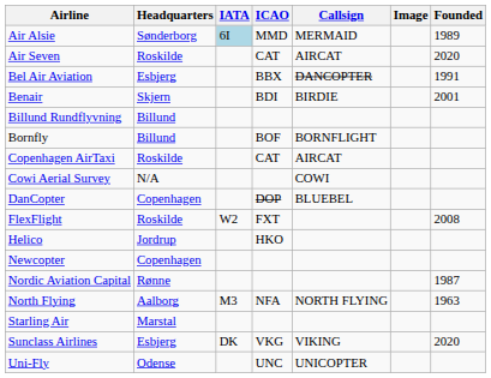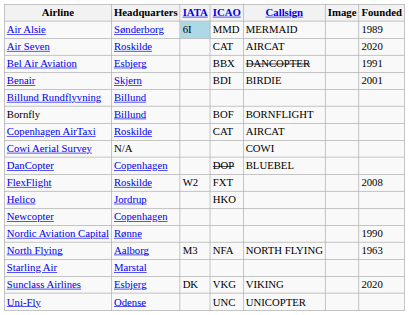 <table class="wikitable sortable">
 <tr valign="middle">
 <th>Airline</th>
 <th>Headquarters</th>
 <th><a href='#'>IATA</a></th>
 <th><a href='#'>ICAO</a></th>
 <th><a href='#'>Callsign</a></th>
 <th>Image</th>
 <th>Founded</th>
 </tr>
 <tr>
 <td><a href='#'>Air Alsie</a></td>
 <td><a href='#'>Sønderborg</a></td>
 <td style="background: lightblue;">6I</td>
 <td>MMD</td>
 <td>MERMAID</td>
 <td></td>
 <td>1989</td>
 </tr>
 <tr>
 <td><a href='#'>Air Seven</a></td>
 <td><a href='#'>Roskilde</a></td>
 <td></td>
 <td>CAT</td>
 <td>AIRCAT</td>
 <td></td>
 <td>2020</td>
 </tr>
 <tr>
 <td><a href='#'>Bel Air Aviation</a></td>
 <td><a href='#'>Esbjerg</a></td>
 <td></td>
 <td>BBX</td>
 <td><s>DANCOPTER</s></td>
 <td></td>
 <td>1991</td>
 </tr>
 <tr>
 <td><a href='#'>Benair</a></td>
 <td><a href='#'>Skjern</a></td>
 <td></td>
 <td>BDI</td>
 <td>BIRDIE</td>
 <td></td>
 <td>2001</td>
 </tr>
 <tr>
 <td><a href='#'>Billund Rundflyvning</a></td>
 <td><a href='#'>Billund</a></td>
 <td></td>
 <td></td>
 <td></td>
 <td></td>
 <td></td>
 </tr>
 <tr>
 <td>Bornfly</td>
 <td><a href='#'>Billund</a></td>
 <td></td>
 <td>BOF</td>
 <td>BORNFLIGHT</td>
 <td></td>
 <td></td>
 </tr>
 <tr>
 <td><a href='#'>Copenhagen AirTaxi</a></td>
 <td><a href='#'>Roskilde</a></td>
 <td></td>
 <td>CAT</td>
 <td>AIRCAT</td>
 <td></td>
 <td></td>
 </tr>
 <tr>
 <td><a href='#'>Cowi Aerial Survey</a></td>
 <td>N/A</td>
 <td></td>
 <td></td>
 <td>COWI</td>
 <td></td>
 <td></td>
 </tr>
 <tr>
 <td><a href='#'>DanCopter</a></td>
 <td><a href='#'>Copenhagen</a></td>
 <td></td>
 <td><s>DOP</s></td>
 <td>BLUEBEL</td>
 <td></td>
 <td></td>
 </tr>
 <tr>
 <td><a href='#'>FlexFlight</a></td>
 <td><a href='#'>Roskilde</a></td>
 <td>W2</td>
 <td>FXT</td>
 <td></td>
 <td></td>
 <td>2008</td>
 </tr>
 <tr>
 <td><a href='#'>Helico</a></td>
 <td><a href='#'>Jordrup</a></td>
 <td></td>
 <td>HKO</td>
 <td></td>
 <td></td>
 <td></td>
 </tr>
 <tr>
 <td><a href='#'>Newcopter</a></td>
 <td><a href='#'>Copenhagen</a></td>
 <td></td>
 <td></td>
 <td></td>
 <td></td>
 <td></td>
 </tr>
 <tr>
 <td><a href='#'>Nordic Aviation Capital</a></td>
 <td><a href='#'>Rønne</a></td>
 <td></td>
 <td></td>
 <td></td>
 <td></td>
-<td>1987</td>
+<td>1990</td>
 </tr>
 <tr>
 <td><a href='#'>North Flying</a></td>
 <td><a href='#'>Aalborg</a></td>
 <td>M3</td>
 <td>NFA</td>
 <td>NORTH FLYING</td>
 <td></td>
 <td>1963</td>
 </tr>
 <tr>
 <td><a href='#'>Starling Air</a></td>
 <td><a href='#'>Marstal</a></td>
 <td></td>
 <td></td>
 <td></td>
 <td></td>
 <td></td>
 </tr>
 <tr>
 <td><a href='#'>Sunclass Airlines</a></td>
 <td><a href='#'>Esbjerg</a></td>
 <td>DK</td>
 <td>VKG</td>
 <td>VIKING</td>
 <td></td>
 <td>2020</td>
 </tr>
 <tr>
 <td><a href='#'>Uni-Fly</a></td>
 <td><a href='#'>Odense</a></td>
 <td></td>
 <td>UNC</td>
 <td>UNICOPTER</td>
 <td></td>
 <td></td>
 </tr>
 </table>
